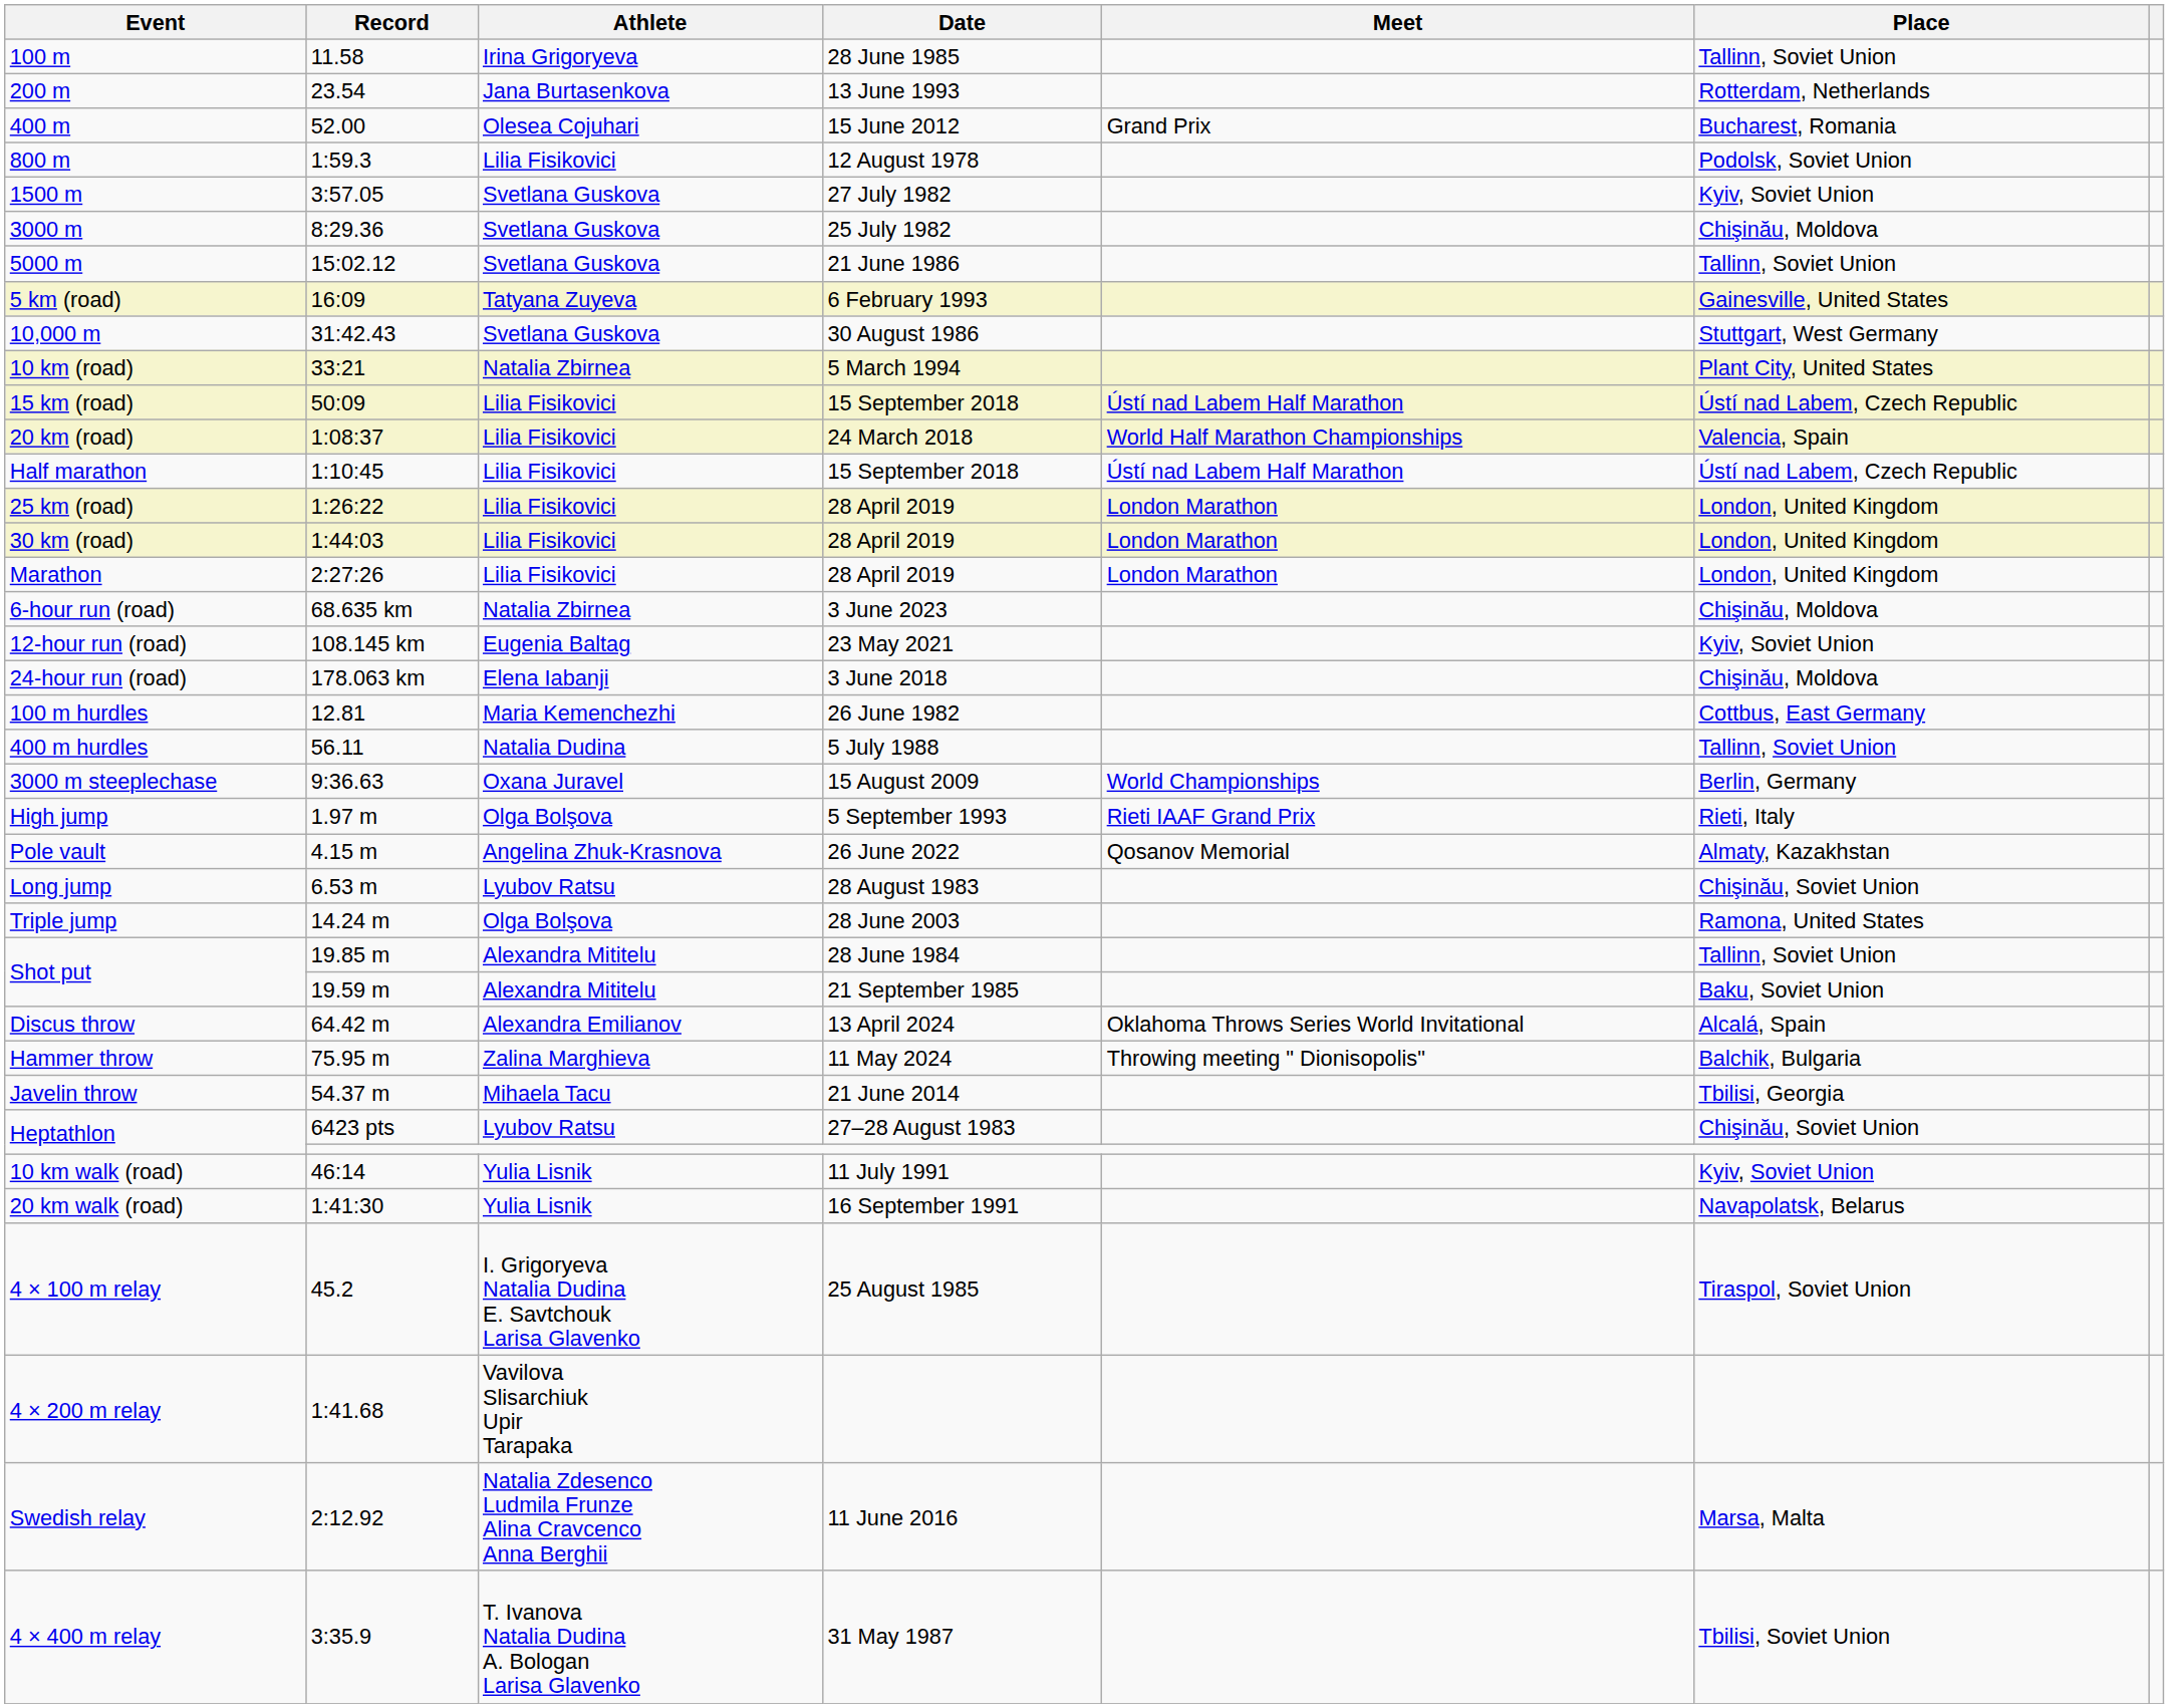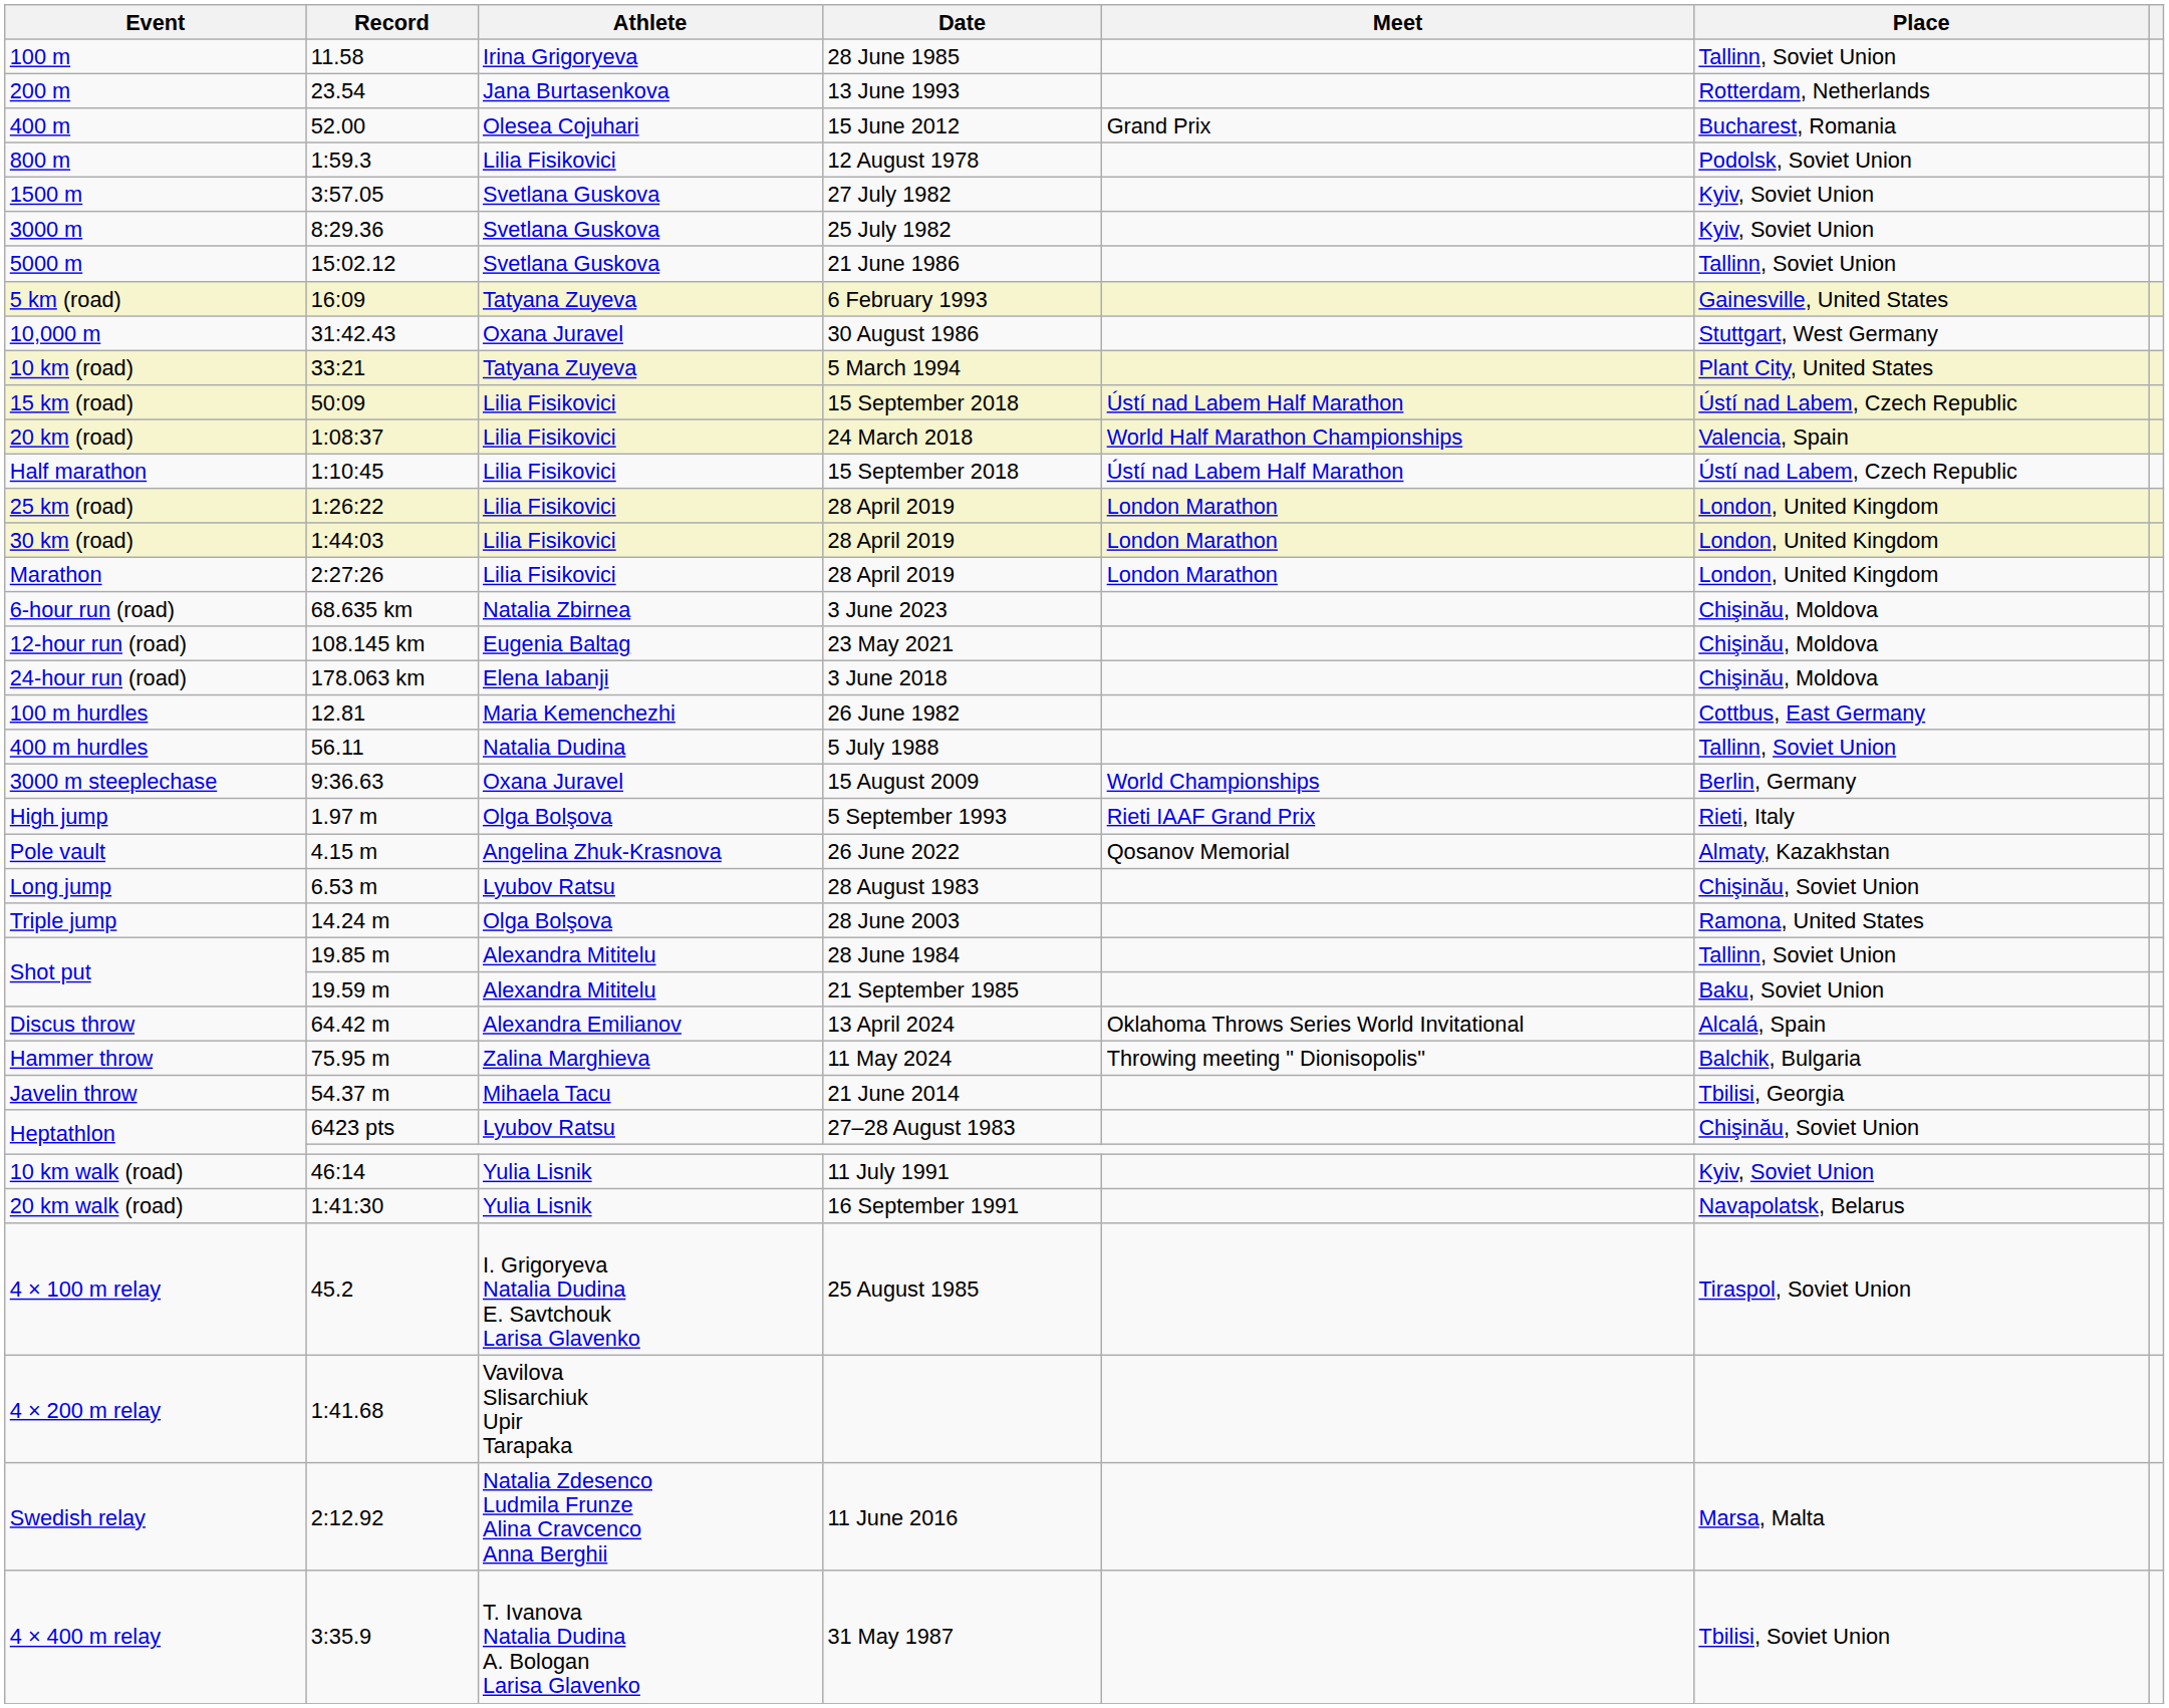 <table class="wikitable" style="font-size:95%; width: 95%;">
 <tr>
 <th>Event</th>
 <th>Record</th>
 <th>Athlete</th>
 <th>Date</th>
 <th>Meet</th>
 <th>Place</th>
 <th></th>
 </tr>
 <tr>
 <td><a href='#'>100 m</a></td>
 <td>11.58 </td>
 <td><a href='#'>Irina Grigoryeva</a></td>
 <td>28 June 1985</td>
 <td></td>
 <td><a href='#'>Tallinn</a>, Soviet Union</td>
 <td></td>
 </tr>
 <tr>
 <td><a href='#'>200 m</a></td>
 <td>23.54 </td>
 <td><a href='#'>Jana Burtasenkova</a></td>
 <td>13 June 1993</td>
 <td></td>
 <td><a href='#'>Rotterdam</a>, Netherlands</td>
 <td></td>
 </tr>
 <tr>
 <td><a href='#'>400 m</a></td>
 <td>52.00</td>
 <td><a href='#'>Olesea Cojuhari</a></td>
 <td>15 June 2012</td>
 <td>Grand Prix</td>
 <td><a href='#'>Bucharest</a>, Romania</td>
 <td></td>
 </tr>
 <tr>
 <td><a href='#'>800 m</a></td>
 <td>1:59.3 </td>
 <td><a href='#'>Lilia Fisikovici</a></td>
 <td>12 August 1978</td>
 <td></td>
 <td><a href='#'>Podolsk</a>, Soviet Union</td>
 <td></td>
 </tr>
 <tr>
 <td><a href='#'>1500 m</a></td>
 <td>3:57.05</td>
 <td><a href='#'>Svetlana Guskova</a></td>
 <td>27 July 1982</td>
 <td></td>
 <td><a href='#'>Kyiv</a>, Soviet Union</td>
 <td></td>
 </tr>
 <tr>
 <td><a href='#'>3000 m</a></td>
 <td>8:29.36</td>
 <td><a href='#'>Svetlana Guskova</a></td>
 <td>25 July 1982</td>
 <td></td>
-<td><a href='#'>Chişinău</a>, Moldova</td>
+<td><a href='#'>Kyiv</a>, Soviet Union</td>
 <td></td>
 </tr>
 <tr>
 <td><a href='#'>5000 m</a></td>
 <td>15:02.12</td>
 <td><a href='#'>Svetlana Guskova</a></td>
 <td>21 June 1986</td>
 <td></td>
 <td><a href='#'>Tallinn</a>, Soviet Union</td>
 <td></td>
 </tr>
 <tr style="background:#f6F5CE;">
 <td><a href='#'>5 km</a> (road)</td>
 <td>16:09</td>
 <td><a href='#'>Tatyana Zuyeva</a></td>
 <td>6 February 1993</td>
 <td></td>
 <td><a href='#'>Gainesville</a>, United States</td>
 <td></td>
 </tr>
 <tr>
 <td><a href='#'>10,000 m</a></td>
 <td>31:42.43</td>
-<td><a href='#'>Svetlana Guskova</a></td>
+<td><a href='#'>Oxana Juravel</a></td>
 <td>30 August 1986</td>
 <td></td>
 <td><a href='#'>Stuttgart</a>, West Germany</td>
 <td></td>
 </tr>
 <tr style="background:#f6F5CE;">
 <td><a href='#'>10 km</a> (road)</td>
 <td>33:21</td>
-<td><a href='#'>Natalia Zbirnea</a></td>
+<td><a href='#'>Tatyana Zuyeva</a></td>
 <td>5 March 1994</td>
 <td></td>
 <td><a href='#'>Plant City</a>, United States</td>
 <td></td>
 </tr>
 <tr style="background:#f6F5CE;">
 <td><a href='#'>15 km</a> (road)</td>
 <td>50:09</td>
 <td><a href='#'>Lilia Fisikovici</a></td>
 <td>15 September 2018</td>
 <td><a href='#'>Ústí nad Labem Half Marathon</a></td>
 <td><a href='#'>Ústí nad Labem</a>, Czech Republic</td>
 <td></td>
 </tr>
 <tr style="background:#f6F5CE;">
 <td><a href='#'>20 km</a> (road)</td>
 <td>1:08:37</td>
 <td><a href='#'>Lilia Fisikovici</a></td>
 <td>24 March 2018</td>
 <td><a href='#'>World Half Marathon Championships</a></td>
 <td><a href='#'>Valencia</a>, Spain</td>
 <td></td>
 </tr>
 <tr>
 <td><a href='#'>Half marathon</a></td>
 <td>1:10:45</td>
 <td><a href='#'>Lilia Fisikovici</a></td>
 <td>15 September 2018</td>
 <td><a href='#'>Ústí nad Labem Half Marathon</a></td>
 <td><a href='#'>Ústí nad Labem</a>, Czech Republic</td>
 <td></td>
 </tr>
 <tr style="background:#f6F5CE;">
 <td><a href='#'>25 km</a> (road)</td>
 <td>1:26:22</td>
 <td><a href='#'>Lilia Fisikovici</a></td>
 <td>28 April 2019</td>
 <td><a href='#'>London Marathon</a></td>
 <td><a href='#'>London</a>, United Kingdom</td>
 <td></td>
 </tr>
 <tr style="background:#f6F5CE;">
 <td><a href='#'>30 km</a> (road)</td>
 <td>1:44:03</td>
 <td><a href='#'>Lilia Fisikovici</a></td>
 <td>28 April 2019</td>
 <td><a href='#'>London Marathon</a></td>
 <td><a href='#'>London</a>, United Kingdom</td>
 <td></td>
 </tr>
 <tr>
 <td><a href='#'>Marathon</a></td>
 <td>2:27:26</td>
 <td><a href='#'>Lilia Fisikovici</a></td>
 <td>28 April 2019</td>
 <td><a href='#'>London Marathon</a></td>
 <td><a href='#'>London</a>, United Kingdom</td>
 <td></td>
 </tr>
 <tr>
 <td><a href='#'>6-hour run</a> (road)</td>
 <td>68.635 km</td>
 <td><a href='#'>Natalia Zbirnea</a></td>
 <td>3 June 2023</td>
 <td></td>
 <td><a href='#'>Chişinău</a>, Moldova</td>
 <td></td>
 </tr>
 <tr>
 <td><a href='#'>12-hour run</a> (road)</td>
 <td>108.145 km</td>
 <td><a href='#'>Eugenia Baltag</a></td>
 <td>23 May 2021</td>
 <td></td>
-<td><a href='#'>Kyiv</a>, Soviet Union</td>
+<td><a href='#'>Chişinău</a>, Moldova</td>
 <td></td>
 </tr>
 <tr>
 <td><a href='#'>24-hour run</a> (road)</td>
 <td>178.063 km</td>
 <td><a href='#'>Elena Iabanji</a></td>
 <td>3 June 2018</td>
 <td></td>
 <td><a href='#'>Chişinău</a>, Moldova</td>
 <td></td>
 </tr>
 <tr>
 <td><a href='#'>100 m hurdles</a></td>
 <td>12.81 </td>
 <td><a href='#'>Maria Kemenchezhi</a></td>
 <td>26 June 1982</td>
 <td></td>
 <td><a href='#'>Cottbus</a>, <a href='#'>East Germany</a></td>
 <td></td>
 </tr>
 <tr>
 <td><a href='#'>400 m hurdles</a></td>
 <td>56.11</td>
 <td><a href='#'>Natalia Dudina</a></td>
 <td>5 July 1988</td>
 <td></td>
 <td><a href='#'>Tallinn</a>, <a href='#'>Soviet Union</a></td>
 <td></td>
 </tr>
 <tr>
 <td><a href='#'>3000 m steeplechase</a></td>
 <td>9:36.63</td>
 <td><a href='#'>Oxana Juravel</a></td>
 <td>15 August 2009</td>
 <td><a href='#'>World Championships</a></td>
 <td><a href='#'>Berlin</a>, Germany</td>
 <td></td>
 </tr>
 <tr>
 <td><a href='#'>High jump</a></td>
 <td>1.97 m</td>
 <td><a href='#'>Olga Bolşova</a></td>
 <td>5 September 1993</td>
 <td><a href='#'>Rieti IAAF Grand Prix</a></td>
 <td><a href='#'>Rieti</a>, Italy</td>
 <td></td>
 </tr>
 <tr>
 <td><a href='#'>Pole vault</a></td>
 <td>4.15 m</td>
 <td><a href='#'>Angelina Zhuk-Krasnova</a></td>
 <td>26 June 2022</td>
 <td>Qosanov Memorial</td>
 <td><a href='#'>Almaty</a>, Kazakhstan</td>
 <td></td>
 </tr>
 <tr>
 <td><a href='#'>Long jump</a></td>
 <td>6.53 m </td>
 <td><a href='#'>Lyubov Ratsu</a></td>
 <td>28 August 1983</td>
 <td></td>
 <td><a href='#'>Chişinău</a>, Soviet Union</td>
 <td></td>
 </tr>
 <tr>
 <td><a href='#'>Triple jump</a></td>
 <td>14.24 m </td>
 <td><a href='#'>Olga Bolşova</a></td>
 <td>28 June 2003</td>
 <td></td>
 <td><a href='#'>Ramona</a>, United States</td>
 <td></td>
 </tr>
 <tr>
 <td rowspan=2><a href='#'>Shot put</a></td>
 <td>19.85 m</td>
 <td><a href='#'>Alexandra Mititelu</a></td>
 <td>28 June 1984</td>
 <td></td>
 <td><a href='#'>Tallinn</a>, Soviet Union</td>
 <td></td>
 </tr>
 <tr>
 <td>19.59 m</td>
 <td><a href='#'>Alexandra Mititelu</a></td>
 <td>21 September 1985</td>
 <td></td>
 <td><a href='#'>Baku</a>, Soviet Union</td>
 <td></td>
 </tr>
 <tr>
 <td><a href='#'>Discus throw</a></td>
 <td>64.42 m</td>
 <td><a href='#'>Alexandra Emilianov</a></td>
 <td>13 April 2024</td>
 <td>Oklahoma Throws Series World Invitational</td>
 <td><a href='#'>Alcalá</a>, Spain</td>
 <td></td>
 </tr>
 <tr>
 <td><a href='#'>Hammer throw</a></td>
 <td>75.95 m</td>
 <td><a href='#'>Zalina Marghieva</a></td>
 <td>11 May 2024</td>
 <td>Throwing meeting " Dionisopolis"</td>
 <td><a href='#'>Balchik</a>, Bulgaria</td>
 <td></td>
 </tr>
 <tr>
 <td><a href='#'>Javelin throw</a></td>
 <td>54.37 m</td>
 <td><a href='#'>Mihaela Tacu</a></td>
 <td>21 June 2014</td>
 <td></td>
 <td><a href='#'>Tbilisi</a>, Georgia</td>
 <td></td>
 </tr>
 <tr>
 <td rowspan=2><a href='#'>Heptathlon</a></td>
 <td>6423 pts </td>
 <td><a href='#'>Lyubov Ratsu</a></td>
 <td>27–28 August 1983</td>
 <td></td>
 <td><a href='#'>Chişinău</a>, Soviet Union</td>
 <td></td>
 </tr>
 <tr>
 <td colspan=5></td>
 <td></td>
 </tr>
 <tr>
 <td><a href='#'>10 km walk</a> (road)</td>
 <td>46:14</td>
 <td><a href='#'>Yulia Lisnik</a></td>
 <td>11 July 1991</td>
 <td></td>
 <td><a href='#'>Kyiv</a>, <a href='#'>Soviet Union</a></td>
 <td></td>
 </tr>
 <tr>
 <td><a href='#'>20 km walk</a> (road)</td>
 <td>1:41:30</td>
 <td><a href='#'>Yulia Lisnik</a></td>
 <td>16 September 1991</td>
 <td></td>
 <td><a href='#'>Navapolatsk</a>, Belarus</td>
 <td></td>
 </tr>
 <tr>
 <td><a href='#'>4 × 100 m relay</a></td>
 <td>45.2 </td>
 <td><br>I. Grigoryeva<br><a href='#'>Natalia Dudina</a><br>E. Savtchouk<br><a href='#'>Larisa Glavenko</a></td>
 <td>25 August 1985</td>
 <td></td>
 <td><a href='#'>Tiraspol</a>, Soviet Union</td>
 <td></td>
 </tr>
 <tr>
 <td><a href='#'>4 × 200 m relay</a></td>
 <td>1:41.68</td>
 <td>Vavilova<br>Slisarchiuk<br>Upir<br>Tarapaka</td>
 <td></td>
 <td></td>
 <td></td>
 <td></td>
 </tr>
 <tr>
 <td><a href='#'>Swedish relay</a></td>
 <td>2:12.92</td>
 <td><a href='#'>Natalia Zdesenco</a><br><a href='#'>Ludmila Frunze</a><br><a href='#'>Alina Cravcenco</a><br><a href='#'>Anna Berghii</a></td>
 <td>11 June 2016</td>
 <td></td>
 <td><a href='#'>Marsa</a>, Malta</td>
 <td></td>
 </tr>
 <tr>
 <td><a href='#'>4 × 400 m relay</a></td>
 <td>3:35.9 </td>
 <td><br>T. Ivanova<br><a href='#'>Natalia Dudina</a><br>A. Bologan<br><a href='#'>Larisa Glavenko</a></td>
 <td>31 May 1987</td>
 <td></td>
 <td><a href='#'>Tbilisi</a>, Soviet Union</td>
 <td></td>
 </tr>
 </table>
